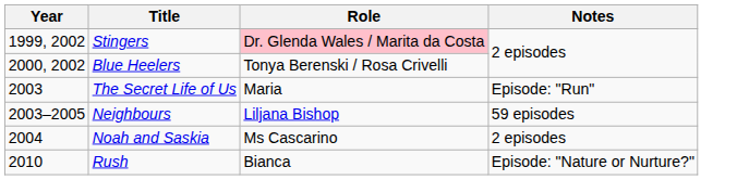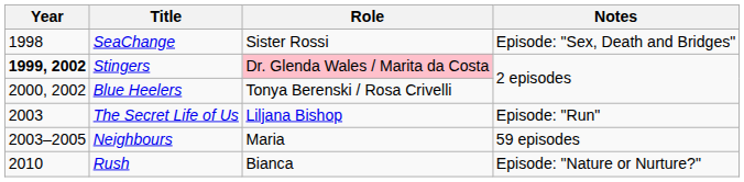 <table class="wikitable sortable">
 <tr>
 <th>Year</th>
 <th>Title</th>
 <th>Role</th>
 <th>Notes</th>
 </tr>
 <tr>
-<td>1999, 2002</td>
+<td>1998</td>
+<td><em><a href='#'>SeaChange</a></em></td>
+<td>Sister Rossi</td>
+<td>Episode: "Sex, Death and Bridges"</td>
+</tr>
+<tr>
+<td><strong>1999, 2002</strong></td>
 <td><a href='#'><em>Stingers</em></a></td>
 <td style="background: pink;">Dr. Glenda Wales / Marita da Costa</td>
 <td rowspan="2">2 episodes</td>
 </tr>
 <tr>
 <td>2000, 2002</td>
 <td><em><a href='#'>Blue Heelers</a></em></td>
 <td>Tonya Berenski / Rosa Crivelli</td>
 </tr>
 <tr>
 <td>2003</td>
 <td><em><a href='#'>The Secret Life of Us</a></em></td>
-<td>Maria</td>
+<td><a href='#'>Liljana Bishop</a></td>
 <td>Episode: "Run"</td>
 </tr>
 <tr>
 <td>2003–2005</td>
 <td><em><a href='#'>Neighbours</a></em></td>
-<td><a href='#'>Liljana Bishop</a></td>
+<td>Maria</td>
 <td>59 episodes</td>
-</tr>
-<tr>
-<td>2004</td>
-<td><em><a href='#'>Noah and Saskia</a></em></td>
-<td>Ms Cascarino</td>
-<td>2 episodes</td>
 </tr>
 <tr>
 <td>2010</td>
 <td><a href='#'><em>Rush</em></a></td>
 <td>Bianca</td>
 <td>Episode: "Nature or Nurture?"</td>
 </tr>
 </table>
